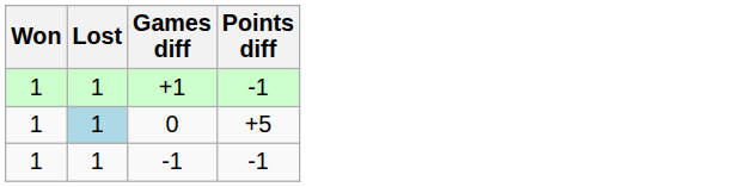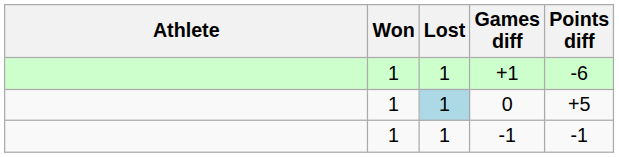 <table class="wikitable">
 <tr>
+<th style="width:18em">Athlete</th>
 <th>Won</th>
 <th>Lost</th>
 <th>Games<br>diff</th>
 <th>Points<br>diff</th>
 </tr>
 <tr bgcolor="#ccffcc">
+<td></td>
 <td align="center">1</td>
 <td align="center">1</td>
 <td align="center">+1</td>
-<td align="center">-1</td>
+<td align="center">-6</td>
 </tr>
 <tr>
+<td></td>
 <td align="center">1</td>
 <td align="center" style="background: lightblue;">1</td>
 <td align="center">0</td>
 <td align="center">+5</td>
 </tr>
 <tr>
+<td></td>
 <td align="center">1</td>
 <td align="center">1</td>
 <td align="center">-1</td>
 <td align="center">-1</td>
 </tr>
 </table>
